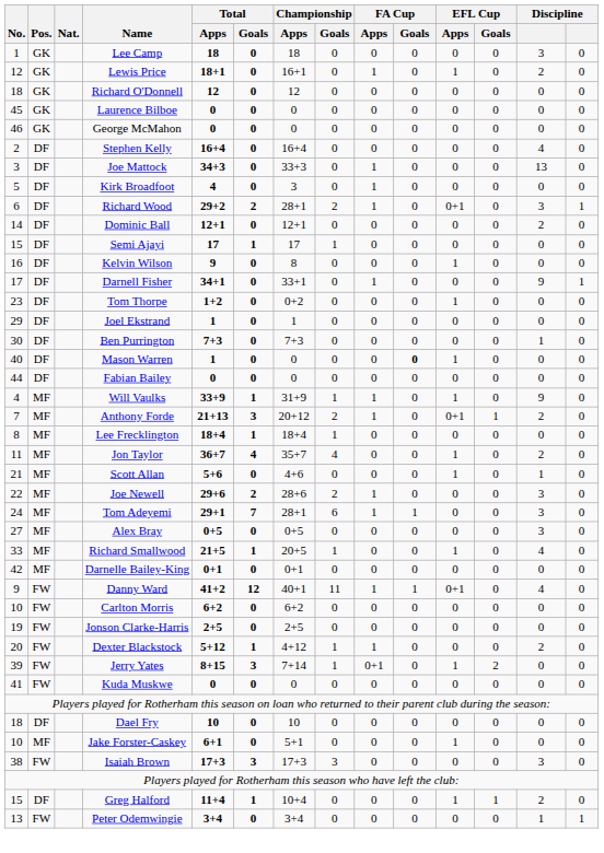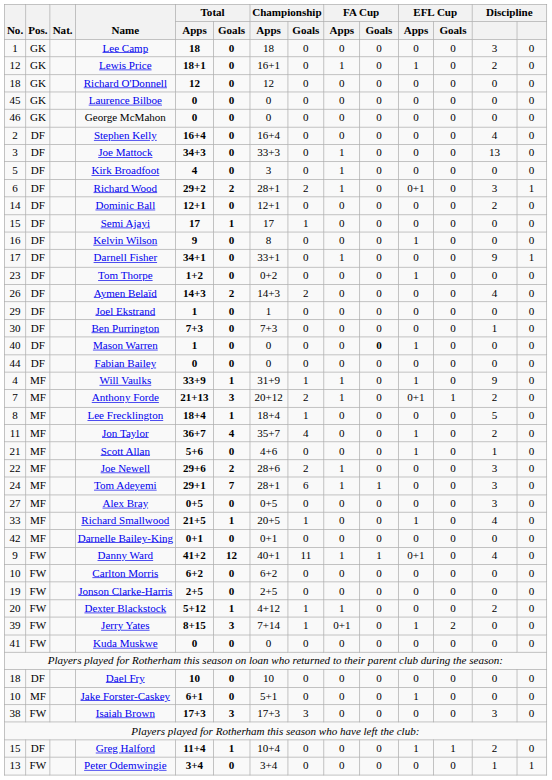 <table class="wikitable" style="text-align:center">
 <tr>
 <th rowspan="2" style="vertical-align:bottom;">No.</th>
 <th rowspan="2" style="vertical-align:bottom;">Pos.</th>
 <th rowspan="2" style="vertical-align:bottom;">Nat.</th>
 <th rowspan="2" style="vertical-align:bottom;">Name</th>
 <th colspan="2" style="width:100px;">Total</th>
 <th colspan="2" style="width:100px;">Championship</th>
 <th colspan="2" style="width:100px;">FA Cup</th>
 <th colspan="2" style="width:100px;">EFL Cup</th>
 <th colspan="2" style="width:100px;">Discipline</th>
 </tr>
 <tr>
 <th>Apps</th>
 <th>Goals</th>
 <th>Apps</th>
 <th>Goals</th>
 <th>Apps</th>
 <th>Goals</th>
 <th>Apps</th>
 <th>Goals</th>
 <th></th>
 <th></th>
 </tr>
 <tr>
 <td>1</td>
 <td>GK</td>
 <td></td>
 <td><a href='#'>Lee Camp</a></td>
 <td><strong>18</strong></td>
 <td><strong>0</strong></td>
 <td>18</td>
 <td>0</td>
 <td>0</td>
 <td>0</td>
 <td>0</td>
 <td>0</td>
 <td>3</td>
 <td>0</td>
 </tr>
 <tr>
 <td>12</td>
 <td>GK</td>
 <td></td>
 <td><a href='#'>Lewis Price</a></td>
 <td><strong>18+1</strong></td>
 <td><strong>0</strong></td>
 <td>16+1</td>
 <td>0</td>
 <td>1</td>
 <td>0</td>
 <td>1</td>
 <td>0</td>
 <td>2</td>
 <td>0</td>
 </tr>
 <tr>
 <td>18</td>
 <td>GK</td>
 <td></td>
 <td><a href='#'>Richard O'Donnell</a></td>
 <td><strong>12</strong></td>
 <td><strong>0</strong></td>
 <td>12</td>
 <td>0</td>
 <td>0</td>
 <td>0</td>
 <td>0</td>
 <td>0</td>
 <td>0</td>
 <td>0</td>
 </tr>
 <tr>
 <td>45</td>
 <td>GK</td>
 <td></td>
 <td><a href='#'>Laurence Bilboe</a></td>
 <td><strong>0</strong></td>
 <td><strong>0</strong></td>
 <td>0</td>
 <td>0</td>
 <td>0</td>
 <td>0</td>
 <td>0</td>
 <td>0</td>
 <td>0</td>
 <td>0</td>
 </tr>
 <tr>
 <td>46</td>
 <td>GK</td>
 <td></td>
 <td>George McMahon</td>
 <td><strong>0</strong></td>
 <td><strong>0</strong></td>
 <td>0</td>
 <td>0</td>
 <td>0</td>
 <td>0</td>
 <td>0</td>
 <td>0</td>
 <td>0</td>
 <td>0</td>
 </tr>
 <tr>
 <td>2</td>
 <td>DF</td>
 <td></td>
 <td><a href='#'>Stephen Kelly</a></td>
 <td><strong>16+4</strong></td>
 <td><strong>0</strong></td>
 <td>16+4</td>
 <td>0</td>
 <td>0</td>
 <td>0</td>
 <td>0</td>
 <td>0</td>
 <td>4</td>
 <td>0</td>
 </tr>
 <tr>
 <td>3</td>
 <td>DF</td>
 <td></td>
 <td><a href='#'>Joe Mattock</a></td>
 <td><strong>34+3</strong></td>
 <td><strong>0</strong></td>
 <td>33+3</td>
 <td>0</td>
 <td>1</td>
 <td>0</td>
 <td>0</td>
 <td>0</td>
 <td>13</td>
 <td>0</td>
 </tr>
 <tr>
 <td>5</td>
 <td>DF</td>
 <td></td>
 <td><a href='#'>Kirk Broadfoot</a></td>
 <td><strong>4</strong></td>
 <td><strong>0</strong></td>
 <td>3</td>
 <td>0</td>
 <td>1</td>
 <td>0</td>
 <td>0</td>
 <td>0</td>
 <td>0</td>
 <td>0</td>
 </tr>
 <tr>
 <td>6</td>
 <td>DF</td>
 <td></td>
 <td><a href='#'>Richard Wood</a></td>
 <td><strong>29+2</strong></td>
 <td><strong>2</strong></td>
 <td>28+1</td>
 <td>2</td>
 <td>1</td>
 <td>0</td>
 <td>0+1</td>
 <td>0</td>
 <td>3</td>
 <td>1</td>
 </tr>
 <tr>
 <td>14</td>
 <td>DF</td>
 <td></td>
 <td><a href='#'>Dominic Ball</a></td>
 <td><strong>12+1</strong></td>
 <td><strong>0</strong></td>
 <td>12+1</td>
 <td>0</td>
 <td>0</td>
 <td>0</td>
 <td>0</td>
 <td>0</td>
 <td>2</td>
 <td>0</td>
 </tr>
 <tr>
 <td>15</td>
 <td>DF</td>
 <td></td>
 <td><a href='#'>Semi Ajayi</a></td>
 <td><strong>17</strong></td>
 <td><strong>1</strong></td>
 <td>17</td>
 <td>1</td>
 <td>0</td>
 <td>0</td>
 <td>0</td>
 <td>0</td>
 <td>0</td>
 <td>0</td>
 </tr>
 <tr>
 <td>16</td>
 <td>DF</td>
 <td></td>
 <td><a href='#'>Kelvin Wilson</a></td>
 <td><strong>9</strong></td>
 <td><strong>0</strong></td>
 <td>8</td>
 <td>0</td>
 <td>0</td>
 <td>0</td>
 <td>1</td>
 <td>0</td>
 <td>0</td>
 <td>0</td>
 </tr>
 <tr>
 <td>17</td>
 <td>DF</td>
 <td></td>
 <td><a href='#'>Darnell Fisher</a></td>
 <td><strong>34+1</strong></td>
 <td><strong>0</strong></td>
 <td>33+1</td>
 <td>0</td>
 <td>1</td>
 <td>0</td>
 <td>0</td>
 <td>0</td>
 <td>9</td>
 <td>1</td>
 </tr>
 <tr>
 <td>23</td>
 <td>DF</td>
 <td></td>
 <td><a href='#'>Tom Thorpe</a></td>
 <td><strong>1+2</strong></td>
 <td><strong>0</strong></td>
 <td>0+2</td>
 <td>0</td>
 <td>0</td>
 <td>0</td>
 <td>1</td>
 <td>0</td>
 <td>0</td>
 <td>0</td>
 </tr>
 <tr>
+<td>26</td>
+<td>DF</td>
+<td></td>
+<td><a href='#'>Aymen Belaïd</a></td>
+<td><strong>14+3</strong></td>
+<td><strong>2</strong></td>
+<td>14+3</td>
+<td>2</td>
+<td>0</td>
+<td>0</td>
+<td>0</td>
+<td>0</td>
+<td>4</td>
+<td>0</td>
+</tr>
+<tr>
 <td>29</td>
 <td>DF</td>
 <td></td>
 <td><a href='#'>Joel Ekstrand</a></td>
 <td><strong>1</strong></td>
 <td><strong>0</strong></td>
 <td>1</td>
 <td>0</td>
 <td>0</td>
 <td>0</td>
 <td>0</td>
 <td>0</td>
 <td>0</td>
 <td>0</td>
 </tr>
 <tr>
 <td>30</td>
 <td>DF</td>
 <td></td>
 <td><a href='#'>Ben Purrington</a></td>
 <td><strong>7+3</strong></td>
 <td><strong>0</strong></td>
 <td>7+3</td>
 <td>0</td>
 <td>0</td>
 <td>0</td>
 <td>0</td>
 <td>0</td>
 <td>1</td>
 <td>0</td>
 </tr>
 <tr>
 <td>40</td>
 <td>DF</td>
 <td></td>
 <td><a href='#'>Mason Warren</a></td>
 <td><strong>1</strong></td>
 <td><strong>0</strong></td>
 <td>0</td>
 <td>0</td>
 <td>0</td>
 <td><strong>0</strong></td>
 <td>1</td>
 <td>0</td>
 <td>0</td>
 <td>0</td>
 </tr>
 <tr>
 <td>44</td>
 <td>DF</td>
 <td></td>
 <td><a href='#'>Fabian Bailey</a></td>
 <td><strong>0</strong></td>
 <td><strong>0</strong></td>
 <td>0</td>
 <td>0</td>
 <td>0</td>
 <td>0</td>
 <td>0</td>
 <td>0</td>
 <td>0</td>
 <td>0</td>
 </tr>
 <tr>
 <td>4</td>
 <td>MF</td>
 <td></td>
 <td><a href='#'>Will Vaulks</a></td>
 <td><strong>33+9</strong></td>
 <td><strong>1</strong></td>
 <td>31+9</td>
 <td>1</td>
 <td>1</td>
 <td>0</td>
 <td>1</td>
 <td>0</td>
 <td>9</td>
 <td>0</td>
 </tr>
 <tr>
 <td>7</td>
 <td>MF</td>
 <td></td>
 <td><a href='#'>Anthony Forde</a></td>
 <td><strong>21+13</strong></td>
 <td><strong>3</strong></td>
 <td>20+12</td>
 <td>2</td>
 <td>1</td>
 <td>0</td>
 <td>0+1</td>
 <td>1</td>
 <td>2</td>
 <td>0</td>
 </tr>
 <tr>
 <td>8</td>
 <td>MF</td>
 <td></td>
 <td><a href='#'>Lee Frecklington</a></td>
 <td><strong>18+4</strong></td>
 <td><strong>1</strong></td>
 <td>18+4</td>
 <td>1</td>
 <td>0</td>
 <td>0</td>
 <td>0</td>
 <td>0</td>
-<td>0</td>
+<td>5</td>
 <td>0</td>
 </tr>
 <tr>
 <td>11</td>
 <td>MF</td>
 <td></td>
 <td><a href='#'>Jon Taylor</a></td>
 <td><strong>36+7</strong></td>
 <td><strong>4</strong></td>
 <td>35+7</td>
 <td>4</td>
 <td>0</td>
 <td>0</td>
 <td>1</td>
 <td>0</td>
 <td>2</td>
 <td>0</td>
 </tr>
 <tr>
 <td>21</td>
 <td>MF</td>
 <td></td>
 <td><a href='#'>Scott Allan</a></td>
 <td><strong>5+6</strong></td>
 <td><strong>0</strong></td>
 <td>4+6</td>
 <td>0</td>
 <td>0</td>
 <td>0</td>
 <td>1</td>
 <td>0</td>
 <td>1</td>
 <td>0</td>
 </tr>
 <tr>
 <td>22</td>
 <td>MF</td>
 <td></td>
 <td><a href='#'>Joe Newell</a></td>
 <td><strong>29+6</strong></td>
 <td><strong>2</strong></td>
 <td>28+6</td>
 <td>2</td>
 <td>1</td>
 <td>0</td>
 <td>0</td>
 <td>0</td>
 <td>3</td>
 <td>0</td>
 </tr>
 <tr>
 <td>24</td>
 <td>MF</td>
 <td></td>
 <td><a href='#'>Tom Adeyemi</a></td>
 <td><strong>29+1</strong></td>
 <td><strong>7</strong></td>
 <td>28+1</td>
 <td>6</td>
 <td>1</td>
 <td>1</td>
 <td>0</td>
 <td>0</td>
 <td>3</td>
 <td>0</td>
 </tr>
 <tr>
 <td>27</td>
 <td>MF</td>
 <td></td>
 <td><a href='#'>Alex Bray</a></td>
 <td><strong>0+5</strong></td>
 <td><strong>0</strong></td>
 <td>0+5</td>
 <td>0</td>
 <td>0</td>
 <td>0</td>
 <td>0</td>
 <td>0</td>
 <td>3</td>
 <td>0</td>
 </tr>
 <tr>
 <td>33</td>
 <td>MF</td>
 <td></td>
 <td><a href='#'>Richard Smallwood</a></td>
 <td><strong>21+5</strong></td>
 <td><strong>1</strong></td>
 <td>20+5</td>
 <td>1</td>
 <td>0</td>
 <td>0</td>
 <td>1</td>
 <td>0</td>
 <td>4</td>
 <td>0</td>
 </tr>
 <tr>
 <td>42</td>
 <td>MF</td>
 <td></td>
 <td><a href='#'>Darnelle Bailey-King</a></td>
 <td><strong>0+1</strong></td>
 <td><strong>0</strong></td>
 <td>0+1</td>
 <td>0</td>
 <td>0</td>
 <td>0</td>
 <td>0</td>
 <td>0</td>
 <td>0</td>
 <td>0</td>
 </tr>
 <tr>
 <td>9</td>
 <td>FW</td>
 <td></td>
 <td><a href='#'>Danny Ward</a></td>
 <td><strong>41+2</strong></td>
 <td><strong>12</strong></td>
 <td>40+1</td>
 <td>11</td>
 <td>1</td>
 <td>1</td>
 <td>0+1</td>
 <td>0</td>
 <td>4</td>
 <td>0</td>
 </tr>
 <tr>
 <td>10</td>
 <td>FW</td>
 <td></td>
 <td><a href='#'>Carlton Morris</a></td>
 <td><strong>6+2</strong></td>
 <td><strong>0</strong></td>
 <td>6+2</td>
 <td>0</td>
 <td>0</td>
 <td>0</td>
 <td>0</td>
 <td>0</td>
 <td>0</td>
 <td>0</td>
 </tr>
 <tr>
 <td>19</td>
 <td>FW</td>
 <td></td>
 <td><a href='#'>Jonson Clarke-Harris</a></td>
 <td><strong>2+5</strong></td>
 <td><strong>0</strong></td>
 <td>2+5</td>
 <td>0</td>
 <td>0</td>
 <td>0</td>
 <td>0</td>
 <td>0</td>
 <td>0</td>
 <td>0</td>
 </tr>
 <tr>
 <td>20</td>
 <td>FW</td>
 <td></td>
 <td><a href='#'>Dexter Blackstock</a></td>
 <td><strong>5+12</strong></td>
 <td><strong>1</strong></td>
 <td>4+12</td>
 <td>1</td>
 <td>1</td>
 <td>0</td>
 <td>0</td>
 <td>0</td>
 <td>2</td>
 <td>0</td>
 </tr>
 <tr>
 <td>39</td>
 <td>FW</td>
 <td></td>
 <td><a href='#'>Jerry Yates</a></td>
 <td><strong>8+15</strong></td>
 <td><strong>3</strong></td>
 <td>7+14</td>
 <td>1</td>
 <td>0+1</td>
 <td>0</td>
 <td>1</td>
 <td>2</td>
 <td>0</td>
 <td>0</td>
 </tr>
 <tr>
 <td>41</td>
 <td>FW</td>
 <td></td>
 <td><a href='#'>Kuda Muskwe</a></td>
 <td><strong>0</strong></td>
 <td><strong>0</strong></td>
 <td>0</td>
 <td>0</td>
 <td>0</td>
 <td>0</td>
 <td>0</td>
 <td>0</td>
 <td>0</td>
 <td>0</td>
 </tr>
 <tr>
 <td colspan="14"><em>Players played for Rotherham this season on loan who returned to their parent club during the season:</em></td>
 </tr>
 <tr>
 <td>18</td>
 <td>DF</td>
 <td></td>
 <td><a href='#'>Dael Fry</a></td>
 <td><strong>10</strong></td>
 <td><strong>0</strong></td>
 <td>10</td>
 <td>0</td>
 <td>0</td>
 <td>0</td>
 <td>0</td>
 <td>0</td>
 <td>0</td>
 <td>0</td>
 </tr>
 <tr>
 <td>10</td>
 <td>MF</td>
 <td></td>
 <td><a href='#'>Jake Forster-Caskey</a></td>
 <td><strong>6+1</strong></td>
 <td><strong>0</strong></td>
 <td>5+1</td>
 <td>0</td>
 <td>0</td>
 <td>0</td>
 <td>1</td>
 <td>0</td>
 <td>0</td>
 <td>0</td>
 </tr>
 <tr>
 <td>38</td>
 <td>FW</td>
 <td></td>
 <td><a href='#'>Isaiah Brown</a></td>
 <td><strong>17+3</strong></td>
 <td><strong>3</strong></td>
 <td>17+3</td>
 <td>3</td>
 <td>0</td>
 <td>0</td>
 <td>0</td>
 <td>0</td>
 <td>3</td>
 <td>0</td>
 </tr>
 <tr>
 <td colspan="14"><em>Players played for Rotherham this season who have left the club:</em></td>
 </tr>
 <tr>
 <td>15</td>
 <td>DF</td>
 <td></td>
 <td><a href='#'>Greg Halford</a></td>
 <td><strong>11+4</strong></td>
 <td><strong>1</strong></td>
 <td>10+4</td>
 <td>0</td>
 <td>0</td>
 <td>0</td>
 <td>1</td>
 <td>1</td>
 <td>2</td>
 <td>0</td>
 </tr>
 <tr>
 <td>13</td>
 <td>FW</td>
 <td></td>
 <td><a href='#'>Peter Odemwingie</a></td>
 <td><strong>3+4</strong></td>
 <td><strong>0</strong></td>
 <td>3+4</td>
 <td>0</td>
 <td>0</td>
 <td>0</td>
 <td>0</td>
 <td>0</td>
 <td>1</td>
 <td>1</td>
 </tr>
 </table>
